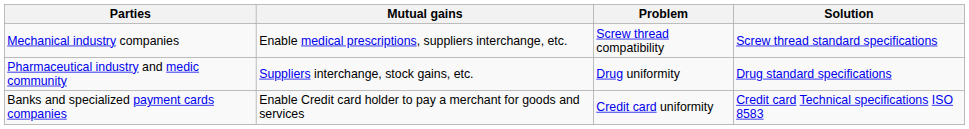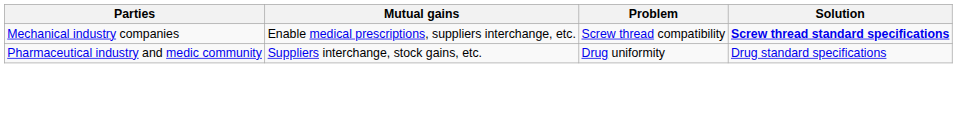 <table class="wikitable">
 <tr>
 <th>Parties</th>
 <th>Mutual gains</th>
 <th>Problem</th>
 <th>Solution</th>
 </tr>
 <tr>
 <td><a href='#'>Mechanical industry</a> companies</td>
 <td>Enable <a href='#'>medical prescriptions</a>, suppliers interchange, etc.</td>
 <td><a href='#'>Screw thread</a> compatibility</td>
-<td><a href='#'>Screw thread standard specifications</a></td>
+<td><strong><a href='#'>Screw thread standard specifications</a></strong></td>
 </tr>
 <tr>
 <td><a href='#'>Pharmaceutical industry</a> and <a href='#'>medic community</a></td>
 <td><a href='#'>Suppliers</a> interchange, stock gains, etc.</td>
 <td><a href='#'>Drug</a> uniformity</td>
 <td><a href='#'>Drug standard specifications</a></td>
 </tr>
-<tr>
-<td>Banks and specialized <a href='#'>payment cards companies</a></td>
-<td>Enable Credit card holder to pay a merchant for goods and services</td>
-<td><a href='#'>Credit card</a> uniformity</td>
-<td><a href='#'>Credit card</a> <a href='#'>Technical specifications</a> <a href='#'>ISO 8583</a></td>
-</tr>
 </table>
